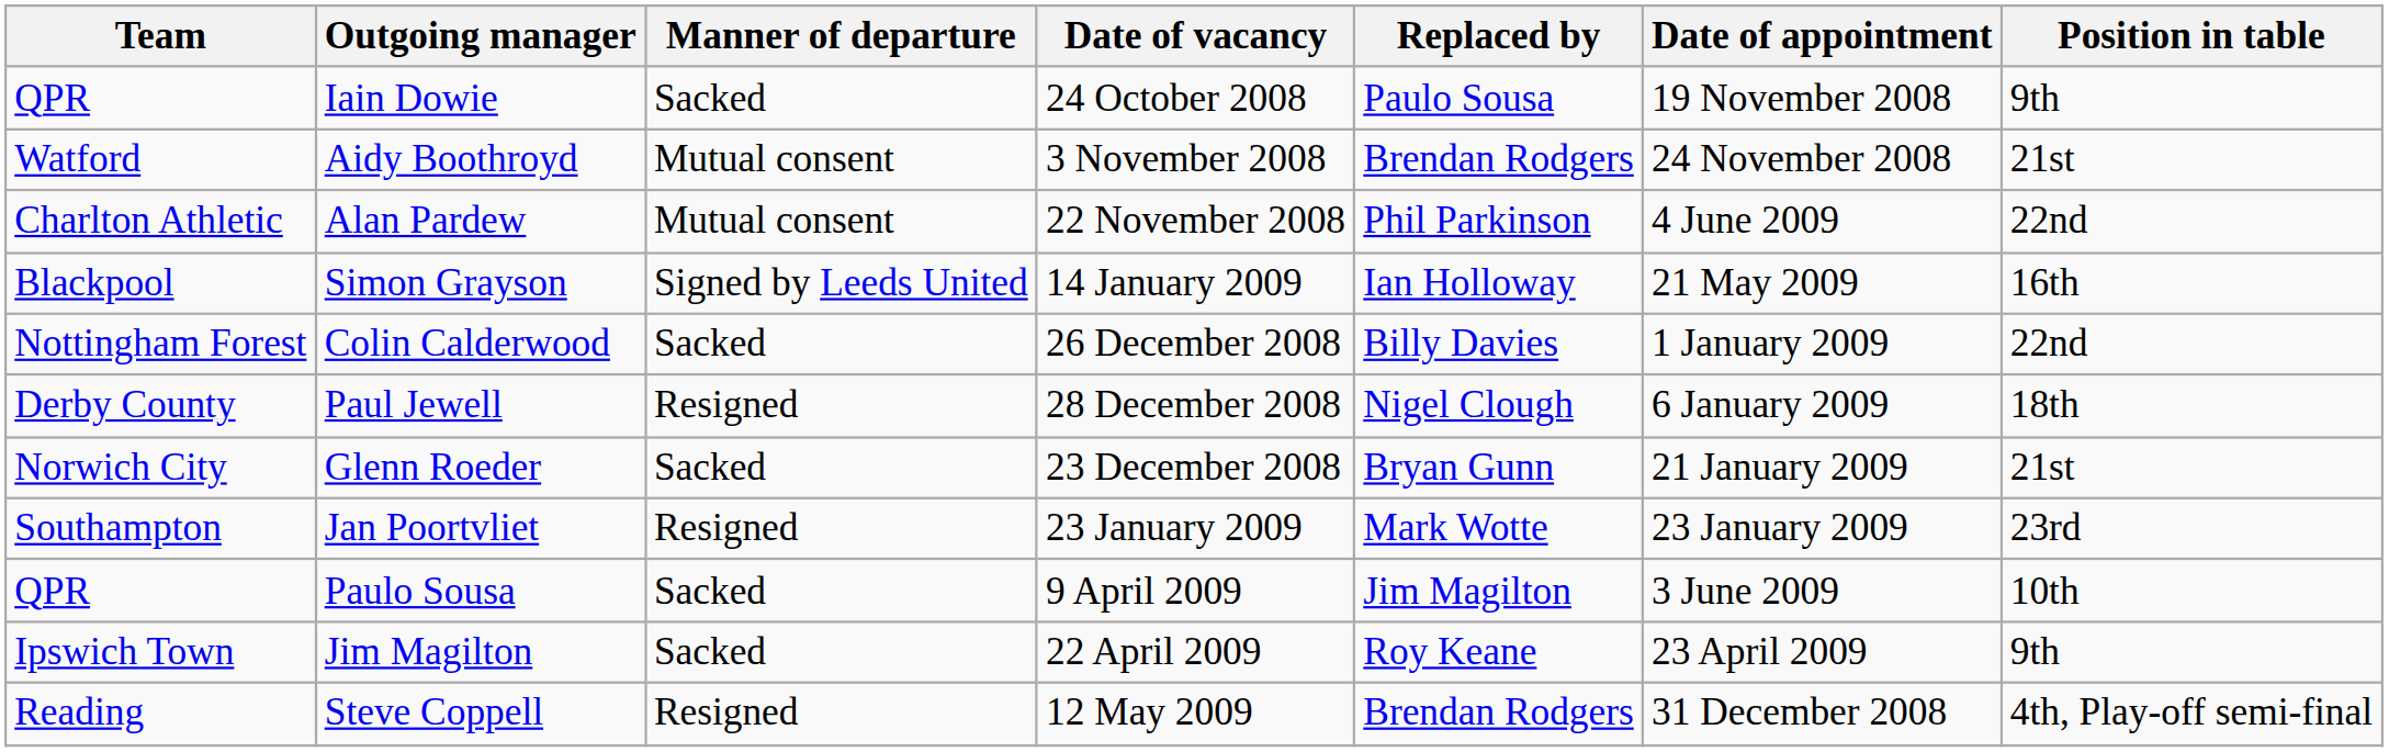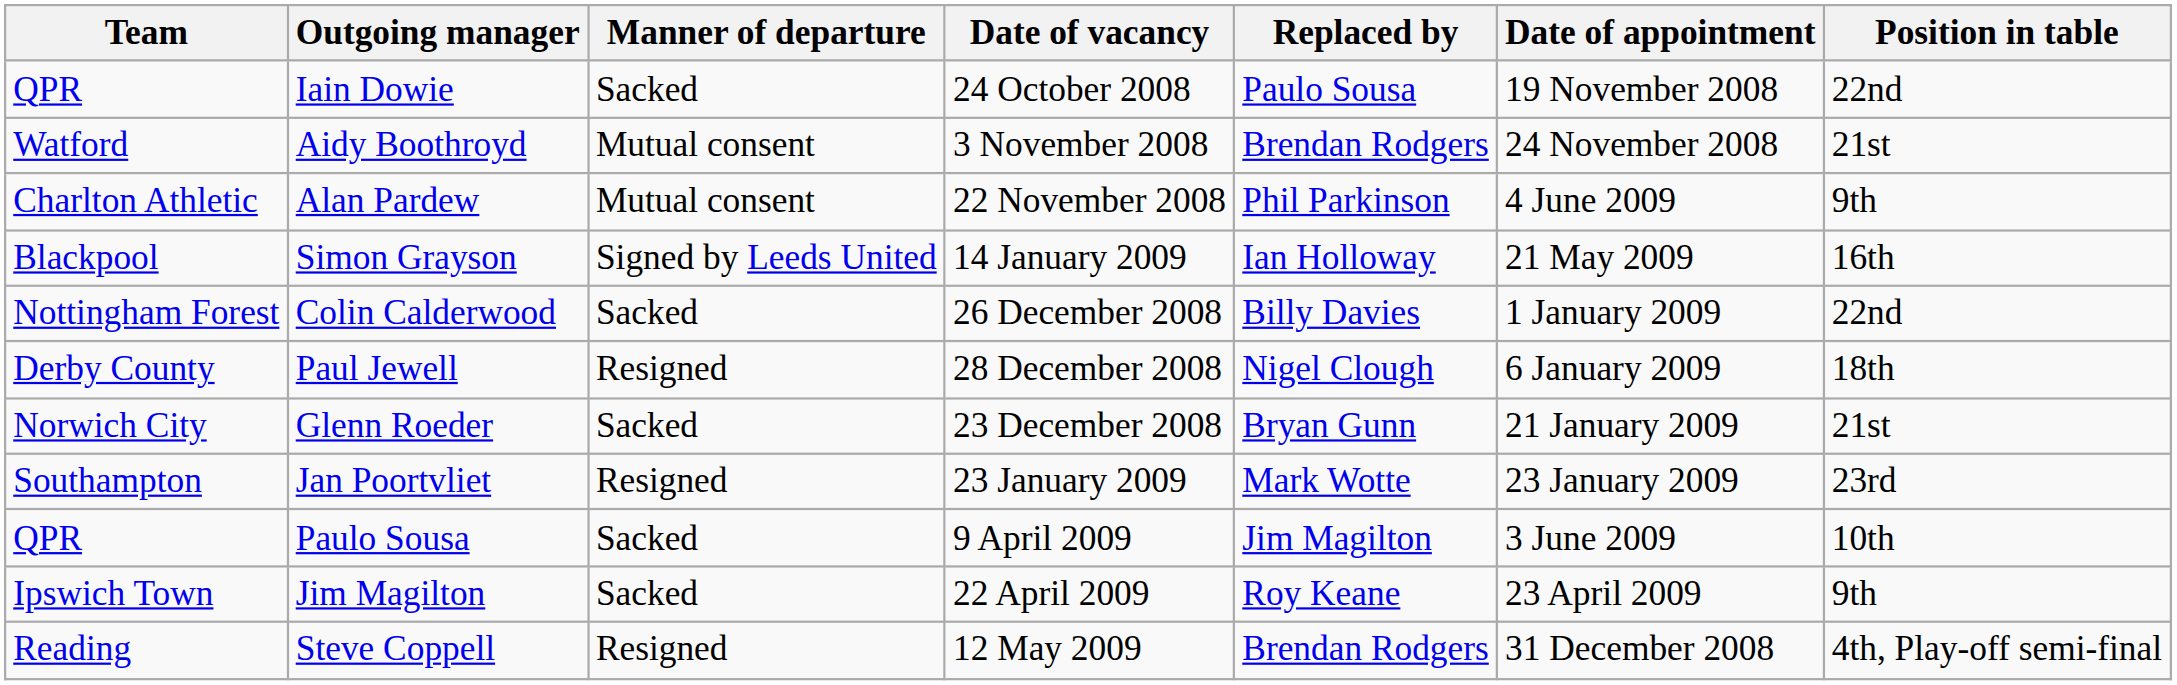 <table class="wikitable">
 <tr>
 <th>Team</th>
 <th>Outgoing manager</th>
 <th>Manner of departure</th>
 <th>Date of vacancy</th>
 <th>Replaced by</th>
 <th>Date of appointment</th>
 <th>Position in table</th>
 </tr>
 <tr>
 <td><a href='#'>QPR</a></td>
 <td> <a href='#'>Iain Dowie</a></td>
 <td>Sacked</td>
 <td>24 October 2008</td>
 <td> <a href='#'>Paulo Sousa</a></td>
 <td>19 November 2008</td>
-<td>9th</td>
+<td>22nd</td>
 </tr>
 <tr>
 <td><a href='#'>Watford</a></td>
 <td> <a href='#'>Aidy Boothroyd</a></td>
 <td>Mutual consent</td>
 <td>3 November 2008</td>
 <td> <a href='#'>Brendan Rodgers</a></td>
 <td>24 November 2008</td>
 <td>21st</td>
 </tr>
 <tr>
 <td><a href='#'>Charlton Athletic</a></td>
 <td> <a href='#'>Alan Pardew</a></td>
 <td>Mutual consent</td>
 <td>22 November 2008</td>
 <td> <a href='#'>Phil Parkinson</a></td>
 <td>4 June 2009</td>
-<td>22nd</td>
+<td>9th</td>
 </tr>
 <tr>
 <td><a href='#'>Blackpool</a></td>
 <td> <a href='#'>Simon Grayson</a></td>
 <td>Signed by <a href='#'>Leeds United</a></td>
 <td>14 January 2009</td>
 <td> <a href='#'>Ian Holloway</a></td>
 <td>21 May 2009</td>
 <td>16th</td>
 </tr>
 <tr>
 <td><a href='#'>Nottingham Forest</a></td>
 <td> <a href='#'>Colin Calderwood</a></td>
 <td>Sacked</td>
 <td>26 December 2008</td>
 <td> <a href='#'>Billy Davies</a></td>
 <td>1 January 2009</td>
 <td>22nd</td>
 </tr>
 <tr>
 <td><a href='#'>Derby County</a></td>
 <td> <a href='#'>Paul Jewell</a></td>
 <td>Resigned</td>
 <td>28 December 2008</td>
 <td> <a href='#'>Nigel Clough</a></td>
 <td>6 January 2009</td>
 <td>18th</td>
 </tr>
 <tr>
 <td><a href='#'>Norwich City</a></td>
 <td> <a href='#'>Glenn Roeder</a></td>
 <td>Sacked</td>
 <td>23 December 2008</td>
 <td> <a href='#'>Bryan Gunn</a></td>
 <td>21 January 2009</td>
 <td>21st</td>
 </tr>
 <tr>
 <td><a href='#'>Southampton</a></td>
 <td> <a href='#'>Jan Poortvliet</a></td>
 <td>Resigned</td>
 <td>23 January 2009</td>
 <td> <a href='#'>Mark Wotte</a></td>
 <td>23 January 2009</td>
 <td>23rd</td>
 </tr>
 <tr>
 <td><a href='#'>QPR</a></td>
 <td> <a href='#'>Paulo Sousa</a></td>
 <td>Sacked</td>
 <td>9 April 2009</td>
 <td> <a href='#'>Jim Magilton</a></td>
 <td>3 June 2009</td>
 <td>10th</td>
 </tr>
 <tr>
 <td><a href='#'>Ipswich Town</a></td>
 <td> <a href='#'>Jim Magilton</a></td>
 <td>Sacked</td>
 <td>22 April 2009</td>
 <td> <a href='#'>Roy Keane</a></td>
 <td>23 April 2009</td>
 <td>9th</td>
 </tr>
 <tr>
 <td><a href='#'>Reading</a></td>
 <td> <a href='#'>Steve Coppell</a></td>
 <td>Resigned</td>
 <td>12 May 2009</td>
 <td> <a href='#'>Brendan Rodgers</a></td>
 <td>31 December 2008</td>
 <td>4th, Play-off semi-final</td>
 </tr>
 </table>
